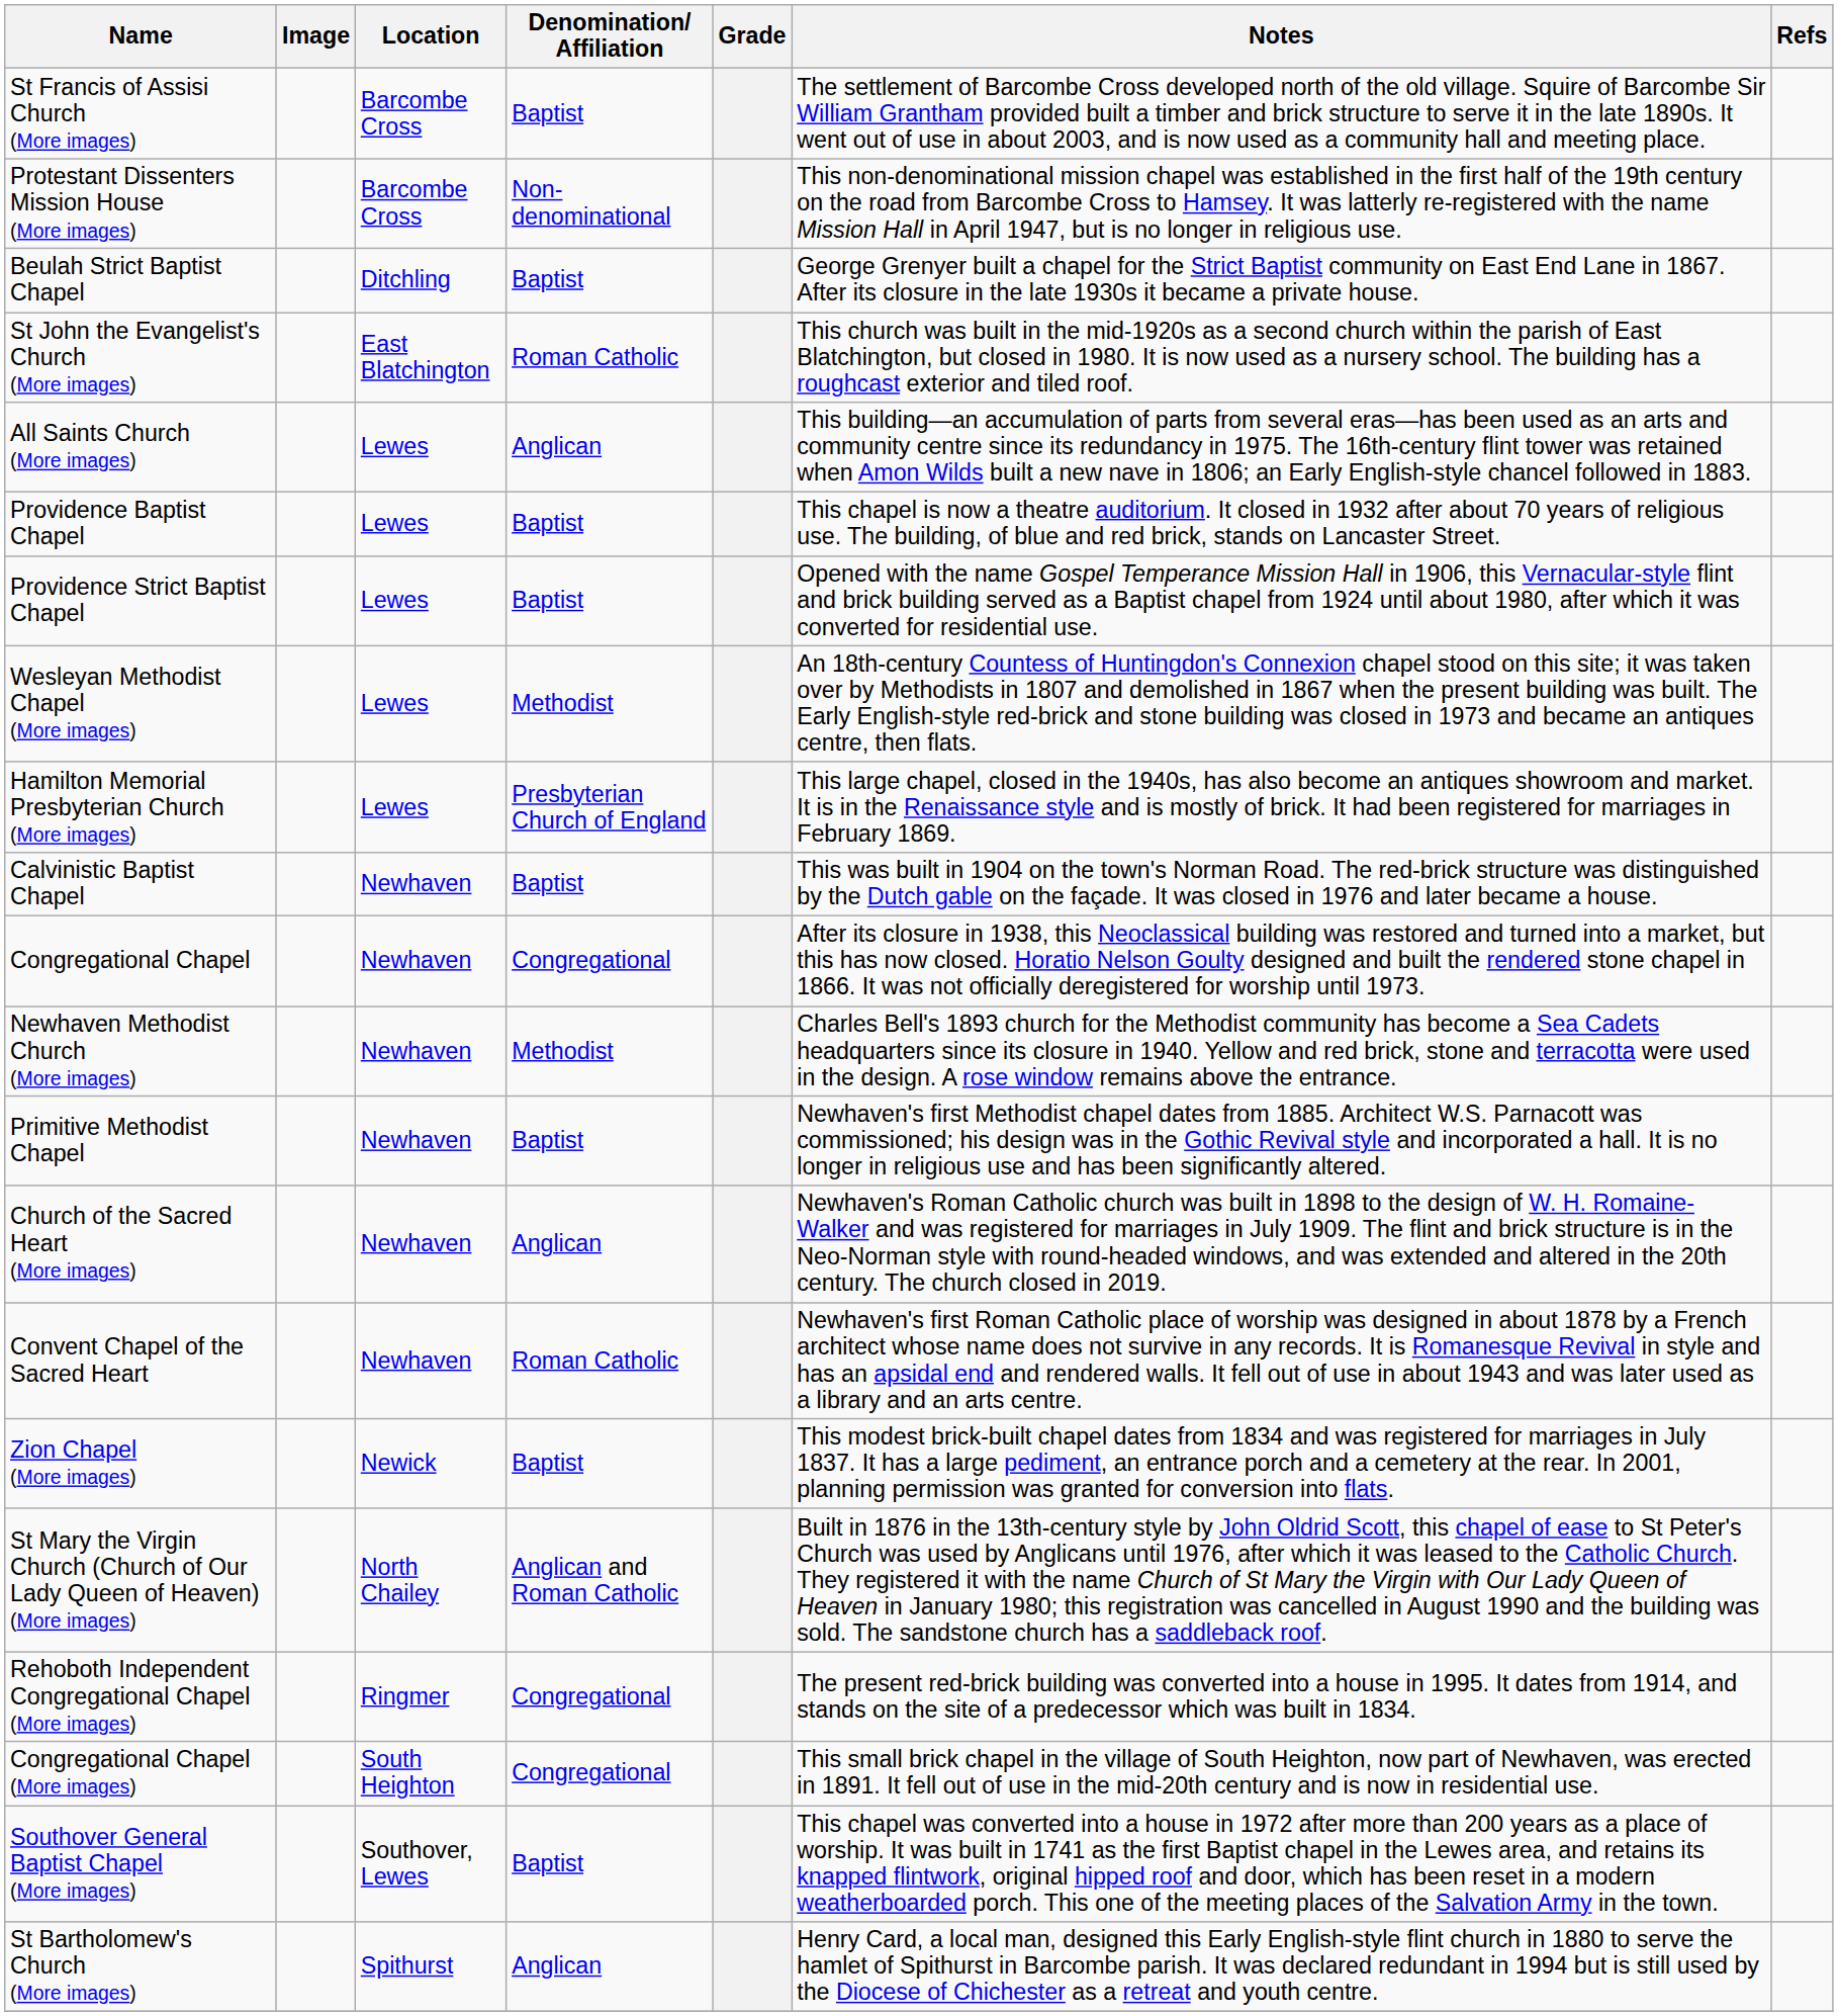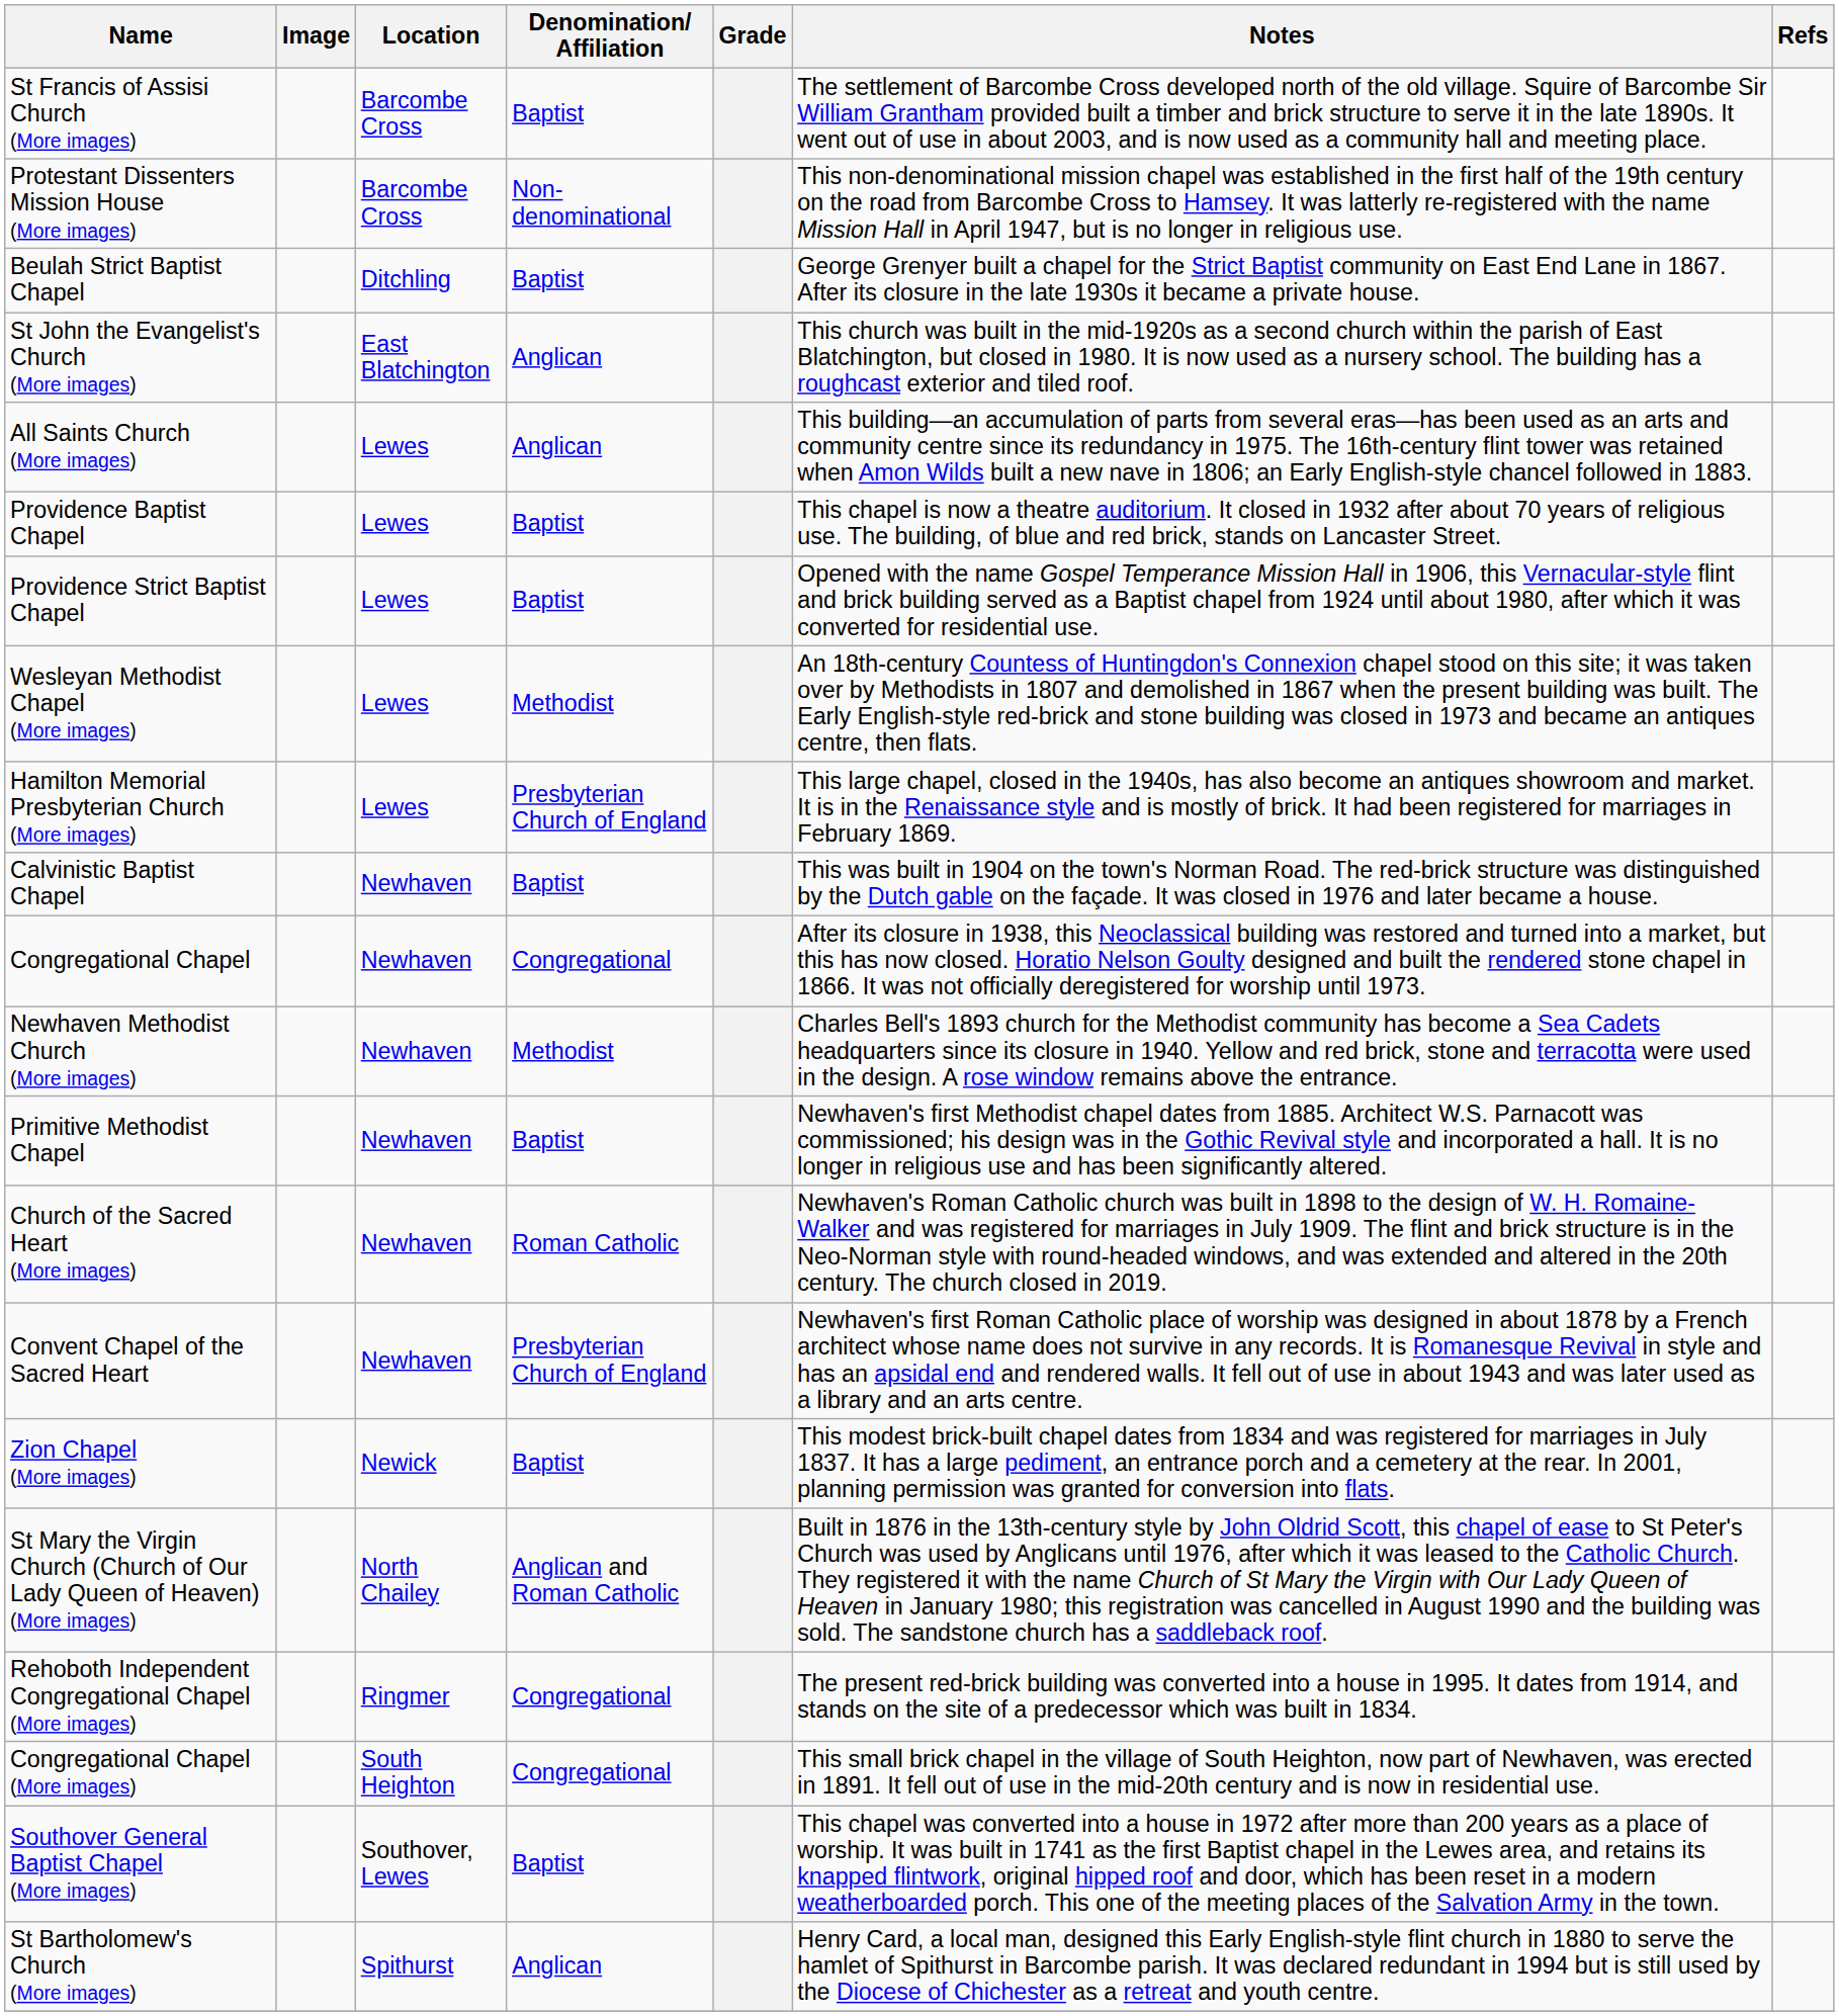 <table class="wikitable sortable">
 <tr>
 <th align="center">Name</th>
 <th align="center" class="unsortable">Image</th>
 <th align="center">Location</th>
 <th align="center">Denomination/<br>Affiliation</th>
 <th align="center">Grade</th>
 <th align="center" class="unsortable">Notes</th>
 <th align="center" class="unsortable">Refs</th>
 </tr>
 <tr>
 <td>St Francis of Assisi Church<br><small>(<a href='#'>More images</a>)</small></td>
 <td></td>
 <td><a href='#'>Barcombe Cross</a><br></td>
 <td><a href='#'>Baptist</a></td>
 <th align="center"></th>
 <td>The settlement of Barcombe Cross developed north of the old village.  Squire of Barcombe Sir <a href='#'>William Grantham</a> provided built a timber and brick structure to serve it in the late 1890s.  It went out of use in about 2003, and is now used as a community hall and meeting place.</td>
 <td><br></td>
 </tr>
 <tr>
 <td>Protestant Dissenters Mission House<br><small>(<a href='#'>More images</a>)</small></td>
 <td></td>
 <td><a href='#'>Barcombe Cross</a><br></td>
 <td><a href='#'>Non-denominational</a></td>
 <th align="center"></th>
 <td>This non-denominational mission chapel was established in the first half of the 19th century on the road from Barcombe Cross to <a href='#'>Hamsey</a>.  It was latterly re-registered with the name <em>Mission Hall</em> in April 1947, but is no longer in religious use.</td>
 <td><br></td>
 </tr>
 <tr>
 <td>Beulah Strict Baptist Chapel</td>
 <td></td>
 <td><a href='#'>Ditchling</a><br></td>
 <td><a href='#'>Baptist</a></td>
 <th align="center"></th>
 <td>George Grenyer built a chapel for the <a href='#'>Strict Baptist</a> community on East End Lane in 1867.  After its closure in the late 1930s it became a private house.</td>
 <td><br></td>
 </tr>
 <tr>
 <td>St John the Evangelist's Church<br><small>(<a href='#'>More images</a>)</small></td>
 <td></td>
 <td><a href='#'>East Blatchington</a><br></td>
-<td><a href='#'>Roman Catholic</a></td>
+<td><a href='#'>Anglican</a></td>
 <th align="center"></th>
 <td>This church was built in the mid-1920s as a second church within the parish of East Blatchington, but closed in 1980.  It is now used as a nursery school.  The building has a <a href='#'>roughcast</a> exterior and tiled roof.</td>
 <td></td>
 </tr>
 <tr>
 <td>All Saints Church<br><small>(<a href='#'>More images</a>)</small></td>
 <td></td>
 <td><a href='#'>Lewes</a><br></td>
 <td><a href='#'>Anglican</a></td>
 <th></th>
 <td>This building—an accumulation of parts from several eras—has been used as an arts and community centre since its redundancy in 1975.  The 16th-century flint tower was retained when <a href='#'>Amon Wilds</a> built a new nave in 1806; an Early English-style chancel followed in 1883.</td>
 <td><br></td>
 </tr>
 <tr>
 <td>Providence Baptist Chapel</td>
 <td></td>
 <td><a href='#'>Lewes</a><br></td>
 <td><a href='#'>Baptist</a></td>
 <th align="center"></th>
 <td>This chapel is now a theatre <a href='#'>auditorium</a>.  It closed in 1932 after about 70 years of religious use.  The building, of blue and red brick, stands on Lancaster Street.</td>
 <td></td>
 </tr>
 <tr>
 <td>Providence Strict Baptist Chapel</td>
 <td></td>
 <td><a href='#'>Lewes</a><br></td>
 <td><a href='#'>Baptist</a></td>
 <th align="center"></th>
 <td>Opened with the name <em>Gospel Temperance Mission Hall</em> in 1906, this <a href='#'>Vernacular-style</a> flint and brick building served as a Baptist chapel from 1924 until about 1980, after which it was converted for residential use.</td>
 <td></td>
 </tr>
 <tr>
 <td>Wesleyan Methodist Chapel<br><small>(<a href='#'>More images</a>)</small></td>
 <td></td>
 <td><a href='#'>Lewes</a><br></td>
 <td><a href='#'>Methodist</a></td>
 <th align="center"></th>
 <td>An 18th-century <a href='#'>Countess of Huntingdon's Connexion</a> chapel stood on this site; it was taken over by Methodists in 1807 and demolished in 1867 when the present building was built.  The Early English-style red-brick and stone building was closed in 1973 and became an antiques centre, then flats.</td>
 <td><br></td>
 </tr>
 <tr>
 <td>Hamilton Memorial Presbyterian Church<br><small>(<a href='#'>More images</a>)</small></td>
 <td></td>
 <td><a href='#'>Lewes</a><br></td>
 <td><a href='#'>Presbyterian Church of England</a></td>
 <th align="center"></th>
 <td>This large chapel, closed in the 1940s, has also become an antiques showroom and market.  It is in the <a href='#'>Renaissance style</a> and is mostly of brick.  It had been registered for marriages in February 1869.</td>
 <td><br></td>
 </tr>
 <tr>
 <td>Calvinistic Baptist Chapel</td>
 <td></td>
 <td><a href='#'>Newhaven</a><br></td>
 <td><a href='#'>Baptist</a></td>
 <th align="center"></th>
 <td>This was built in 1904 on the town's Norman Road.  The red-brick structure was distinguished by the <a href='#'>Dutch gable</a> on the façade.  It was closed in 1976 and later became a house.</td>
 <td></td>
 </tr>
 <tr>
 <td>Congregational Chapel</td>
 <td></td>
 <td><a href='#'>Newhaven</a><br></td>
 <td><a href='#'>Congregational</a></td>
 <th align="center"></th>
 <td>After its closure in 1938, this <a href='#'>Neoclassical</a> building was restored and turned into a market, but this has now closed.  <a href='#'>Horatio Nelson Goulty</a> designed and built the <a href='#'>rendered</a> stone chapel in 1866.  It was not officially deregistered for worship until 1973.</td>
 <td><br><br></td>
 </tr>
 <tr>
 <td>Newhaven Methodist Church<br><small>(<a href='#'>More images</a>)</small></td>
 <td></td>
 <td><a href='#'>Newhaven</a><br></td>
 <td><a href='#'>Methodist</a></td>
 <th align="center"></th>
 <td>Charles Bell's 1893 church for the Methodist community has become a <a href='#'>Sea Cadets</a> headquarters since its closure in 1940.  Yellow and red brick, stone and <a href='#'>terracotta</a> were used in the design.  A <a href='#'>rose window</a> remains above the entrance.</td>
 <td><br></td>
 </tr>
 <tr>
 <td>Primitive Methodist Chapel</td>
 <td></td>
 <td><a href='#'>Newhaven</a><br></td>
 <td><a href='#'>Baptist</a></td>
 <th align="center"></th>
 <td>Newhaven's first Methodist chapel dates from 1885.  Architect W.S. Parnacott was commissioned; his design was in the <a href='#'>Gothic Revival style</a> and incorporated a hall.  It is no longer in religious use and has been significantly altered.</td>
 <td><br></td>
 </tr>
 <tr>
 <td>Church of the Sacred Heart<br><small>(<a href='#'>More images</a>)</small></td>
 <td></td>
 <td><a href='#'>Newhaven</a><br></td>
-<td><a href='#'>Anglican</a></td>
+<td><a href='#'>Roman Catholic</a></td>
 <th align="center"></th>
 <td>Newhaven's Roman Catholic church was built in 1898 to the design of <a href='#'>W. H. Romaine-Walker</a> and was registered for marriages in July 1909.  The flint and brick structure is in the Neo-Norman style with round-headed windows, and was extended and altered in the 20th century.  The church closed in 2019.</td>
 <td><br><br><br></td>
 </tr>
 <tr>
 <td>Convent Chapel of the Sacred Heart</td>
 <td></td>
 <td><a href='#'>Newhaven</a><br></td>
-<td><a href='#'>Roman Catholic</a></td>
+<td><a href='#'>Presbyterian Church of England</a></td>
 <th align="center"></th>
 <td>Newhaven's first Roman Catholic place of worship was designed in about 1878 by a French architect whose name does not survive in any records.  It is <a href='#'>Romanesque Revival</a> in style and has an <a href='#'>apsidal end</a> and rendered walls.  It fell out of use in about 1943 and was later used as a library and an arts centre.</td>
 <td><br></td>
 </tr>
 <tr>
 <td><a href='#'>Zion Chapel</a><br><small>(<a href='#'>More images</a>)</small></td>
 <td></td>
 <td><a href='#'>Newick</a><br></td>
 <td><a href='#'>Baptist</a></td>
 <th></th>
 <td>This modest brick-built chapel dates from 1834 and was registered for marriages in July 1837.  It has a large <a href='#'>pediment</a>, an entrance porch and a cemetery at the rear.  In 2001, planning permission was granted for conversion into <a href='#'>flats</a>.</td>
 <td><br><br><br></td>
 </tr>
 <tr>
 <td>St Mary the Virgin Church (Church of Our Lady Queen of Heaven)<br><small>(<a href='#'>More images</a>)</small></td>
 <td></td>
 <td><a href='#'>North Chailey</a><br></td>
 <td><a href='#'>Anglican</a> and <a href='#'>Roman Catholic</a></td>
 <th></th>
 <td>Built in 1876 in the 13th-century style by <a href='#'>John Oldrid Scott</a>, this <a href='#'>chapel of ease</a> to St Peter's Church was used by Anglicans until 1976, after which it was leased to the <a href='#'>Catholic Church</a>.  They registered it with the name <em>Church of St Mary the Virgin with Our Lady Queen of Heaven</em> in January 1980; this registration was cancelled in August 1990 and the building was sold.  The sandstone church has a <a href='#'>saddleback roof</a>.</td>
 <td><br><br><br></td>
 </tr>
 <tr>
 <td>Rehoboth Independent Congregational Chapel<br><small>(<a href='#'>More images</a>)</small></td>
 <td></td>
 <td><a href='#'>Ringmer</a><br></td>
 <td><a href='#'>Congregational</a></td>
 <th align="center"></th>
 <td>The present red-brick building was converted into a house in 1995.  It dates from 1914, and stands on the site of a predecessor which was built in 1834.</td>
 <td></td>
 </tr>
 <tr>
 <td>Congregational Chapel<br><small>(<a href='#'>More images</a>)</small></td>
 <td></td>
 <td><a href='#'>South Heighton</a><br></td>
 <td><a href='#'>Congregational</a></td>
 <th align="center"></th>
 <td>This small brick chapel in the village of South Heighton, now part of Newhaven, was erected in 1891.  It fell out of use in the mid-20th century and is now in residential use.</td>
 <td></td>
 </tr>
 <tr>
 <td><a href='#'>Southover General Baptist Chapel</a><br><small>(<a href='#'>More images</a>)</small></td>
 <td></td>
 <td>Southover, <a href='#'>Lewes</a><br></td>
 <td><a href='#'>Baptist</a></td>
 <th></th>
 <td>This chapel was converted into a house in 1972 after more than 200 years as a place of worship.  It was built in 1741 as the first Baptist chapel in the Lewes area, and retains its <a href='#'>knapped flintwork</a>, original <a href='#'>hipped roof</a> and door, which has been reset in a modern <a href='#'>weatherboarded</a> porch.  This one of the meeting places of the <a href='#'>Salvation Army</a> in the town.</td>
 <td><br></td>
 </tr>
 <tr>
 <td>St Bartholomew's Church<br><small>(<a href='#'>More images</a>)</small></td>
 <td></td>
 <td><a href='#'>Spithurst</a><br></td>
 <td><a href='#'>Anglican</a></td>
 <th align="center"></th>
 <td>Henry Card, a local man, designed this Early English-style flint church in 1880 to serve the hamlet of Spithurst in Barcombe parish.  It was declared redundant in 1994 but is still used by the <a href='#'>Diocese of Chichester</a> as a <a href='#'>retreat</a> and youth centre.</td>
 <td><br></td>
 </tr>
 <tr>
 </tr>
 </table>
